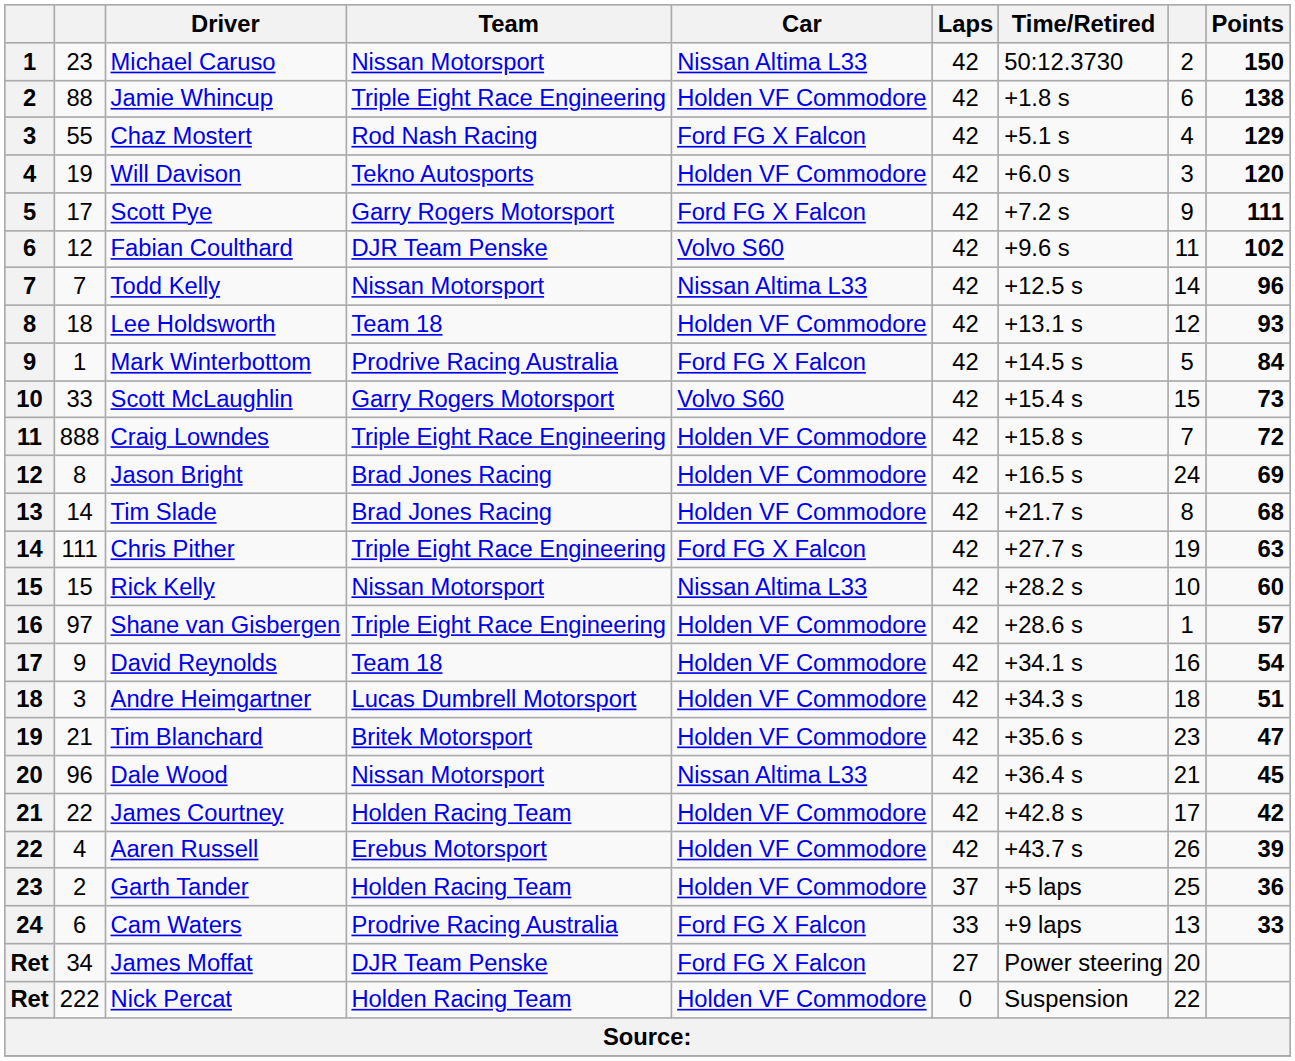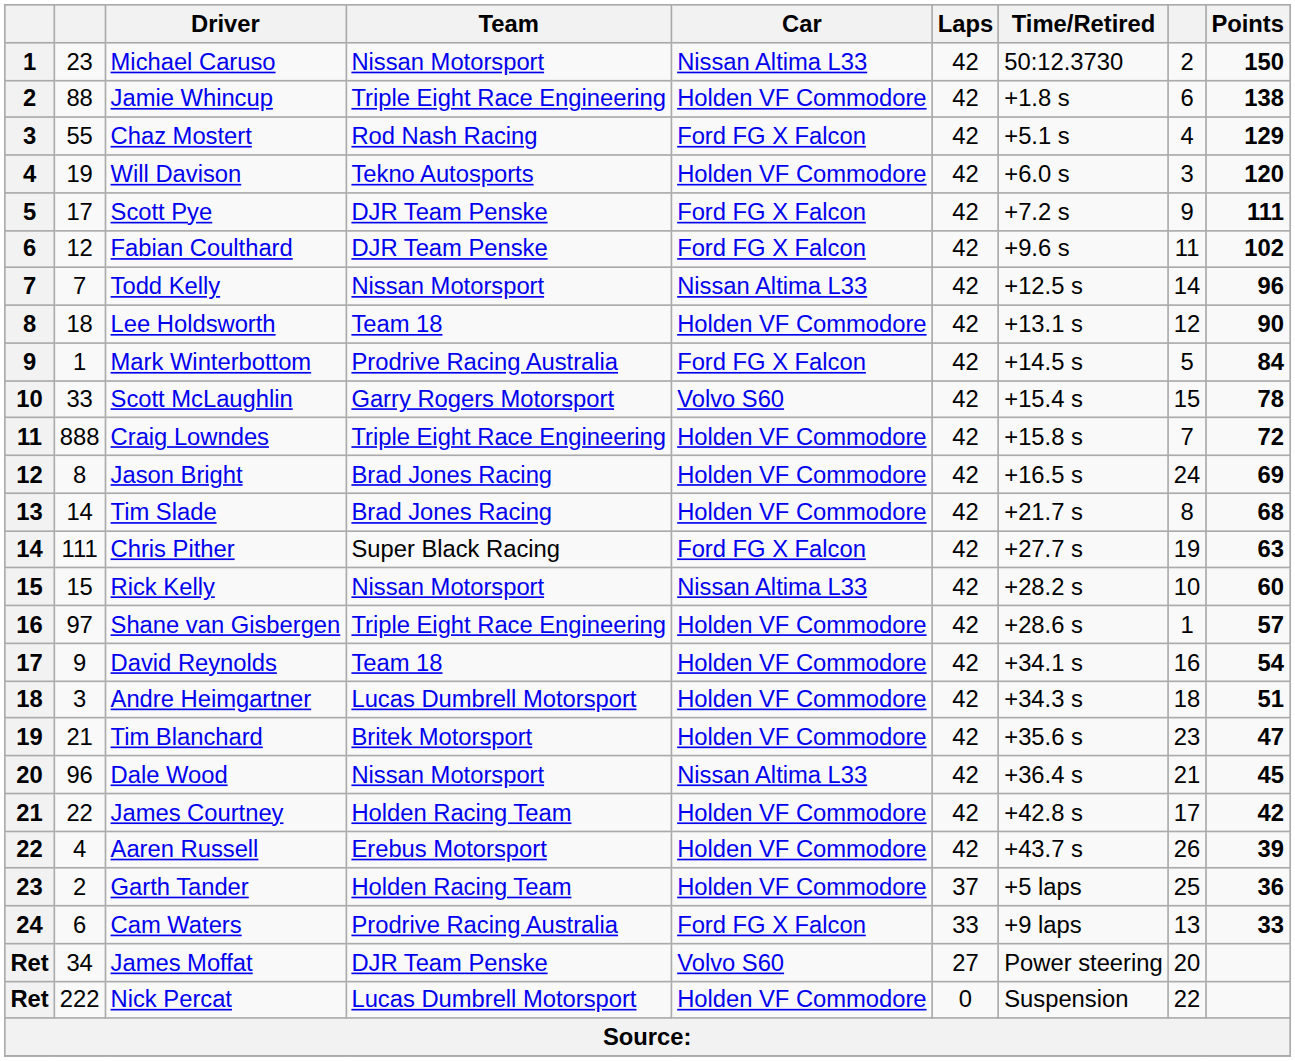 <table class="wikitable" style="font-size: 90%">
 <tr>
 <th></th>
 <th></th>
 <th>Driver</th>
 <th>Team</th>
 <th>Car</th>
 <th>Laps</th>
 <th>Time/Retired</th>
 <th></th>
 <th>Points</th>
 </tr>
 <tr>
 <th>1</th>
 <td align="center">23</td>
 <td> <a href='#'>Michael Caruso</a></td>
 <td><a href='#'>Nissan Motorsport</a></td>
 <td><a href='#'>Nissan Altima L33</a></td>
 <td align="center">42</td>
 <td>50:12.3730</td>
 <td align="center">2</td>
 <td align="right"><strong>150</strong></td>
 </tr>
 <tr>
 <th>2</th>
 <td align="center">88</td>
 <td> <a href='#'>Jamie Whincup</a></td>
 <td><a href='#'>Triple Eight Race Engineering</a></td>
 <td><a href='#'>Holden VF Commodore</a></td>
 <td align="center">42</td>
 <td>+1.8 s</td>
 <td align="center">6</td>
 <td align="right"><strong>138</strong></td>
 </tr>
 <tr>
 <th>3</th>
 <td align="center">55</td>
 <td> <a href='#'>Chaz Mostert</a></td>
 <td><a href='#'>Rod Nash Racing</a></td>
 <td><a href='#'>Ford FG X Falcon</a></td>
 <td align="center">42</td>
 <td>+5.1 s</td>
 <td align="center">4</td>
 <td align="right"><strong>129</strong></td>
 </tr>
 <tr>
 <th>4</th>
 <td align="center">19</td>
 <td> <a href='#'>Will Davison</a></td>
 <td><a href='#'>Tekno Autosports</a></td>
 <td><a href='#'>Holden VF Commodore</a></td>
 <td align="center">42</td>
 <td>+6.0 s</td>
 <td align="center">3</td>
 <td align="right"><strong>120</strong></td>
 </tr>
 <tr>
 <th>5</th>
 <td align="center">17</td>
 <td> <a href='#'>Scott Pye</a></td>
-<td><a href='#'>Garry Rogers Motorsport</a></td>
+<td><a href='#'>DJR Team Penske</a></td>
 <td><a href='#'>Ford FG X Falcon</a></td>
 <td align="center">42</td>
 <td>+7.2 s</td>
 <td align="center">9</td>
 <td align="right"><strong>111</strong></td>
 </tr>
 <tr>
 <th>6</th>
 <td align="center">12</td>
 <td> <a href='#'>Fabian Coulthard</a></td>
 <td><a href='#'>DJR Team Penske</a></td>
-<td><a href='#'>Volvo S60</a></td>
+<td><a href='#'>Ford FG X Falcon</a></td>
 <td align="center">42</td>
 <td>+9.6 s</td>
 <td align="center">11</td>
 <td align="right"><strong>102</strong></td>
 </tr>
 <tr>
 <th>7</th>
 <td align="center">7</td>
 <td> <a href='#'>Todd Kelly</a></td>
 <td><a href='#'>Nissan Motorsport</a></td>
 <td><a href='#'>Nissan Altima L33</a></td>
 <td align="center">42</td>
 <td>+12.5 s</td>
 <td align="center">14</td>
 <td align="right"><strong>96</strong></td>
 </tr>
 <tr>
 <th>8</th>
 <td align="center">18</td>
 <td> <a href='#'>Lee Holdsworth</a></td>
 <td><a href='#'>Team 18</a></td>
 <td><a href='#'>Holden VF Commodore</a></td>
 <td align="center">42</td>
 <td>+13.1 s</td>
 <td align="center">12</td>
-<td align="right"><strong>93</strong></td>
+<td align="right"><strong>90</strong></td>
 </tr>
 <tr>
 <th>9</th>
 <td align="center">1</td>
 <td> <a href='#'>Mark Winterbottom</a></td>
 <td><a href='#'>Prodrive Racing Australia</a></td>
 <td><a href='#'>Ford FG X Falcon</a></td>
 <td align="center">42</td>
 <td>+14.5 s</td>
 <td align="center">5</td>
 <td align="right"><strong>84</strong></td>
 </tr>
 <tr>
 <th>10</th>
 <td align="center">33</td>
 <td> <a href='#'>Scott McLaughlin</a></td>
 <td><a href='#'>Garry Rogers Motorsport</a></td>
 <td><a href='#'>Volvo S60</a></td>
 <td align="center">42</td>
 <td>+15.4 s</td>
 <td align="center">15</td>
-<td align="right"><strong>73</strong></td>
+<td align="right"><strong>78</strong></td>
 </tr>
 <tr>
 <th>11</th>
 <td align="center">888</td>
 <td> <a href='#'>Craig Lowndes</a></td>
 <td><a href='#'>Triple Eight Race Engineering</a></td>
 <td><a href='#'>Holden VF Commodore</a></td>
 <td align="center">42</td>
 <td>+15.8 s</td>
 <td align="center">7</td>
 <td align="right"><strong>72</strong></td>
 </tr>
 <tr>
 <th>12</th>
 <td align="center">8</td>
 <td> <a href='#'>Jason Bright</a></td>
 <td><a href='#'>Brad Jones Racing</a></td>
 <td><a href='#'>Holden VF Commodore</a></td>
 <td align="center">42</td>
 <td>+16.5 s</td>
 <td align="center">24</td>
 <td align="right"><strong>69</strong></td>
 </tr>
 <tr>
 <th>13</th>
 <td align="center">14</td>
 <td> <a href='#'>Tim Slade</a></td>
 <td><a href='#'>Brad Jones Racing</a></td>
 <td><a href='#'>Holden VF Commodore</a></td>
 <td align="center">42</td>
 <td>+21.7 s</td>
 <td align="center">8</td>
 <td align="right"><strong>68</strong></td>
 </tr>
 <tr>
 <th>14</th>
 <td align="center">111</td>
 <td> <a href='#'>Chris Pither</a></td>
-<td><a href='#'>Triple Eight Race Engineering</a></td>
+<td>Super Black Racing</td>
 <td><a href='#'>Ford FG X Falcon</a></td>
 <td align="center">42</td>
 <td>+27.7 s</td>
 <td align="center">19</td>
 <td align="right"><strong>63</strong></td>
 </tr>
 <tr>
 <th>15</th>
 <td align="center">15</td>
 <td> <a href='#'>Rick Kelly</a></td>
 <td><a href='#'>Nissan Motorsport</a></td>
 <td><a href='#'>Nissan Altima L33</a></td>
 <td align="center">42</td>
 <td>+28.2 s</td>
 <td align="center">10</td>
 <td align="right"><strong>60</strong></td>
 </tr>
 <tr>
 <th>16</th>
 <td align="center">97</td>
 <td> <a href='#'>Shane van Gisbergen</a></td>
 <td><a href='#'>Triple Eight Race Engineering</a></td>
 <td><a href='#'>Holden VF Commodore</a></td>
 <td align="center">42</td>
 <td>+28.6 s</td>
 <td align="center">1</td>
 <td align="right"><strong>57</strong></td>
 </tr>
 <tr>
 <th>17</th>
 <td align="center">9</td>
 <td> <a href='#'>David Reynolds</a></td>
 <td><a href='#'>Team 18</a></td>
 <td><a href='#'>Holden VF Commodore</a></td>
 <td align="center">42</td>
 <td>+34.1 s</td>
 <td align="center">16</td>
 <td align="right"><strong>54</strong></td>
 </tr>
 <tr>
 <th>18</th>
 <td align="center">3</td>
 <td> <a href='#'>Andre Heimgartner</a></td>
 <td><a href='#'>Lucas Dumbrell Motorsport</a></td>
 <td><a href='#'>Holden VF Commodore</a></td>
 <td align="center">42</td>
 <td>+34.3 s</td>
 <td align="center">18</td>
 <td align="right"><strong>51</strong></td>
 </tr>
 <tr>
 <th>19</th>
 <td align="center">21</td>
 <td> <a href='#'>Tim Blanchard</a></td>
 <td><a href='#'>Britek Motorsport</a></td>
 <td><a href='#'>Holden VF Commodore</a></td>
 <td align="center">42</td>
 <td>+35.6 s</td>
 <td align="center">23</td>
 <td align="right"><strong>47</strong></td>
 </tr>
 <tr>
 <th>20</th>
 <td align="center">96</td>
 <td> <a href='#'>Dale Wood</a></td>
 <td><a href='#'>Nissan Motorsport</a></td>
 <td><a href='#'>Nissan Altima L33</a></td>
 <td align="center">42</td>
 <td>+36.4 s</td>
 <td align="center">21</td>
 <td align="right"><strong>45</strong></td>
 </tr>
 <tr>
 <th>21</th>
 <td align="center">22</td>
 <td> <a href='#'>James Courtney</a></td>
 <td><a href='#'>Holden Racing Team</a></td>
 <td><a href='#'>Holden VF Commodore</a></td>
 <td align="center">42</td>
 <td>+42.8 s</td>
 <td align="center">17</td>
 <td align="right"><strong>42</strong></td>
 </tr>
 <tr>
 <th>22</th>
 <td align="center">4</td>
 <td> <a href='#'>Aaren Russell</a></td>
 <td><a href='#'>Erebus Motorsport</a></td>
 <td><a href='#'>Holden VF Commodore</a></td>
 <td align="center">42</td>
 <td>+43.7 s</td>
 <td align="center">26</td>
 <td align="right"><strong>39</strong></td>
 </tr>
 <tr>
 <th>23</th>
 <td align="center">2</td>
 <td> <a href='#'>Garth Tander</a></td>
 <td><a href='#'>Holden Racing Team</a></td>
 <td><a href='#'>Holden VF Commodore</a></td>
 <td align="center">37</td>
 <td>+5 laps</td>
 <td align="center">25</td>
 <td align="right"><strong>36</strong></td>
 </tr>
 <tr>
 <th>24</th>
 <td align="center">6</td>
 <td> <a href='#'>Cam Waters</a></td>
 <td><a href='#'>Prodrive Racing Australia</a></td>
 <td><a href='#'>Ford FG X Falcon</a></td>
 <td align="center">33</td>
 <td>+9 laps</td>
 <td align="center">13</td>
 <td align="right"><strong>33</strong></td>
 </tr>
 <tr>
 <th>Ret</th>
 <td align="center">34</td>
 <td> <a href='#'>James Moffat</a></td>
 <td><a href='#'>DJR Team Penske</a></td>
-<td><a href='#'>Ford FG X Falcon</a></td>
+<td><a href='#'>Volvo S60</a></td>
 <td align="center">27</td>
 <td>Power steering</td>
 <td align="center">20</td>
 <td></td>
 </tr>
 <tr>
 <th>Ret</th>
 <td align="center">222</td>
 <td> <a href='#'>Nick Percat</a></td>
-<td><a href='#'>Holden Racing Team</a></td>
+<td><a href='#'>Lucas Dumbrell Motorsport</a></td>
 <td><a href='#'>Holden VF Commodore</a></td>
 <td align="center">0</td>
 <td>Suspension</td>
 <td align="center">22</td>
 <td></td>
 </tr>
 <tr>
 <th colspan="9">Source:</th>
 </tr>
 <tr>
 </tr>
 </table>
